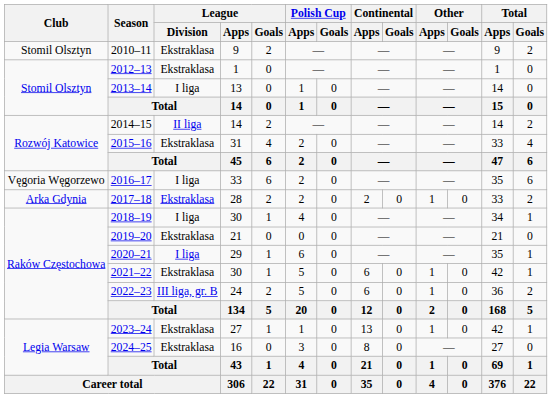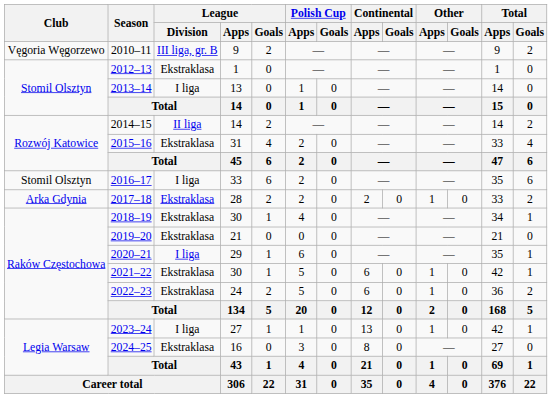 <table class="wikitable" style="text-align: center;">
 <tr>
 <th rowspan="2">Club</th>
 <th rowspan="2">Season</th>
 <th colspan="3">League</th>
 <th colspan="2"><a href='#'>Polish Cup</a></th>
 <th colspan="2">Continental</th>
 <th colspan="2">Other</th>
 <th colspan="2">Total</th>
 </tr>
 <tr>
 <th>Division</th>
 <th>Apps</th>
 <th>Goals</th>
 <th>Apps</th>
 <th>Goals</th>
 <th>Apps</th>
 <th>Goals</th>
 <th>Apps</th>
 <th>Goals</th>
 <th>Apps</th>
 <th>Goals</th>
 </tr>
 <tr>
-<td>Stomil Olsztyn</td>
+<td rowspan="1">Vęgoria Węgorzewo</td>
 <td>2010–11</td>
-<td>Ekstraklasa</td>
+<td><a href='#'>III liga, gr. B</a></td>
 <td>9</td>
 <td>2</td>
 <td colspan="2">—</td>
 <td colspan="2">—</td>
 <td colspan="2">—</td>
 <td>9</td>
 <td>2</td>
 </tr>
 <tr>
 <td rowspan="3"><a href='#'>Stomil Olsztyn</a></td>
 <td><a href='#'>2012–13</a></td>
 <td>Ekstraklasa</td>
 <td>1</td>
 <td>0</td>
 <td colspan="2">—</td>
 <td colspan="2">—</td>
 <td colspan="2">—</td>
 <td>1</td>
 <td>0</td>
 </tr>
 <tr>
 <td><a href='#'>2013–14</a></td>
 <td>I liga</td>
 <td>13</td>
 <td>0</td>
 <td>1</td>
 <td>0</td>
 <td colspan="2">—</td>
 <td colspan="2">—</td>
 <td>14</td>
 <td>0</td>
 </tr>
 <tr>
 <th colspan="2">Total</th>
 <th>14</th>
 <th>0</th>
 <th>1</th>
 <th>0</th>
 <th colspan="2">—</th>
 <th colspan="2">—</th>
 <th>15</th>
 <th>0</th>
 </tr>
 <tr>
 <td rowspan="3"><a href='#'>Rozwój Katowice</a></td>
 <td>2014–15</td>
 <td><a href='#'>II liga</a></td>
 <td>14</td>
 <td>2</td>
 <td colspan="2">—</td>
 <td colspan="2">—</td>
 <td colspan="2">—</td>
 <td>14</td>
 <td>2</td>
 </tr>
 <tr>
 <td><a href='#'>2015–16</a></td>
 <td>Ekstraklasa</td>
 <td>31</td>
 <td>4</td>
 <td>2</td>
 <td>0</td>
 <td colspan="2">—</td>
 <td colspan="2">—</td>
 <td>33</td>
 <td>4</td>
 </tr>
 <tr>
 <th colspan="2">Total</th>
 <th>45</th>
 <th>6</th>
 <th>2</th>
 <th>0</th>
 <th colspan="2">—</th>
 <th colspan="2">—</th>
 <th>47</th>
 <th>6</th>
 </tr>
 <tr>
-<td rowspan="1">Vęgoria Węgorzewo</td>
+<td>Stomil Olsztyn</td>
 <td><a href='#'>2016–17</a></td>
 <td>I liga</td>
 <td>33</td>
 <td>6</td>
 <td>2</td>
 <td>0</td>
 <td colspan="2">—</td>
 <td colspan="2">—</td>
 <td>35</td>
 <td>6</td>
 </tr>
 <tr>
 <td><a href='#'>Arka Gdynia</a></td>
 <td><a href='#'>2017–18</a></td>
 <td><a href='#'>Ekstraklasa</a></td>
 <td>28</td>
 <td>2</td>
 <td>2</td>
 <td>0</td>
 <td>2</td>
 <td>0</td>
 <td>1</td>
 <td>0</td>
 <td>33</td>
 <td>2</td>
 </tr>
 <tr>
 <td rowspan="6"><a href='#'>Raków Częstochowa</a></td>
 <td><a href='#'>2018–19</a></td>
-<td>I liga</td>
+<td>Ekstraklasa</td>
 <td>30</td>
 <td>1</td>
 <td>4</td>
 <td>0</td>
 <td colspan="2">—</td>
 <td colspan="2">—</td>
 <td>34</td>
 <td>1</td>
 </tr>
 <tr>
 <td><a href='#'>2019–20</a></td>
 <td>Ekstraklasa</td>
 <td>21</td>
 <td>0</td>
 <td>0</td>
 <td>0</td>
 <td colspan="2">—</td>
 <td colspan="2">—</td>
 <td>21</td>
 <td>0</td>
 </tr>
 <tr>
 <td><a href='#'>2020–21</a></td>
 <td><a href='#'>I liga</a></td>
 <td>29</td>
 <td>1</td>
 <td>6</td>
 <td>0</td>
 <td colspan="2">—</td>
 <td colspan="2">—</td>
 <td>35</td>
 <td>1</td>
 </tr>
 <tr>
 <td><a href='#'>2021–22</a></td>
 <td>Ekstraklasa</td>
 <td>30</td>
 <td>1</td>
 <td>5</td>
 <td>0</td>
 <td>6</td>
 <td>0</td>
 <td>1</td>
 <td>0</td>
 <td>42</td>
 <td>1</td>
 </tr>
 <tr>
 <td><a href='#'>2022–23</a></td>
-<td><a href='#'>III liga, gr. B</a></td>
+<td>Ekstraklasa</td>
 <td>24</td>
 <td>2</td>
 <td>5</td>
 <td>0</td>
 <td>6</td>
 <td>0</td>
 <td>1</td>
 <td>0</td>
 <td>36</td>
 <td>2</td>
 </tr>
 <tr>
 <th colspan="2">Total</th>
 <th>134</th>
 <th>5</th>
 <th>20</th>
 <th>0</th>
 <th>12</th>
 <th>0</th>
 <th>2</th>
 <th>0</th>
 <th>168</th>
 <th>5</th>
 </tr>
 <tr>
 <td rowspan="3"><a href='#'>Legia Warsaw</a></td>
 <td><a href='#'>2023–24</a></td>
-<td>Ekstraklasa</td>
+<td>I liga</td>
 <td>27</td>
 <td>1</td>
 <td>1</td>
 <td>0</td>
 <td>13</td>
 <td>0</td>
 <td>1</td>
 <td>0</td>
 <td>42</td>
 <td>1</td>
 </tr>
 <tr>
 <td><a href='#'>2024–25</a></td>
 <td>Ekstraklasa</td>
 <td>16</td>
 <td>0</td>
 <td>3</td>
 <td>0</td>
 <td>8</td>
 <td>0</td>
 <td colspan="2">—</td>
 <td>27</td>
 <td>0</td>
 </tr>
 <tr>
 <th colspan="2">Total</th>
 <th>43</th>
 <th>1</th>
 <th>4</th>
 <th>0</th>
 <th>21</th>
 <th>0</th>
 <th>1</th>
 <th>0</th>
 <th>69</th>
 <th>1</th>
 </tr>
 <tr>
 <th colspan="3">Career total</th>
 <th>306</th>
 <th>22</th>
 <th>31</th>
 <th>0</th>
 <th>35</th>
 <th>0</th>
 <th>4</th>
 <th>0</th>
 <th>376</th>
 <th>22</th>
 </tr>
 </table>
